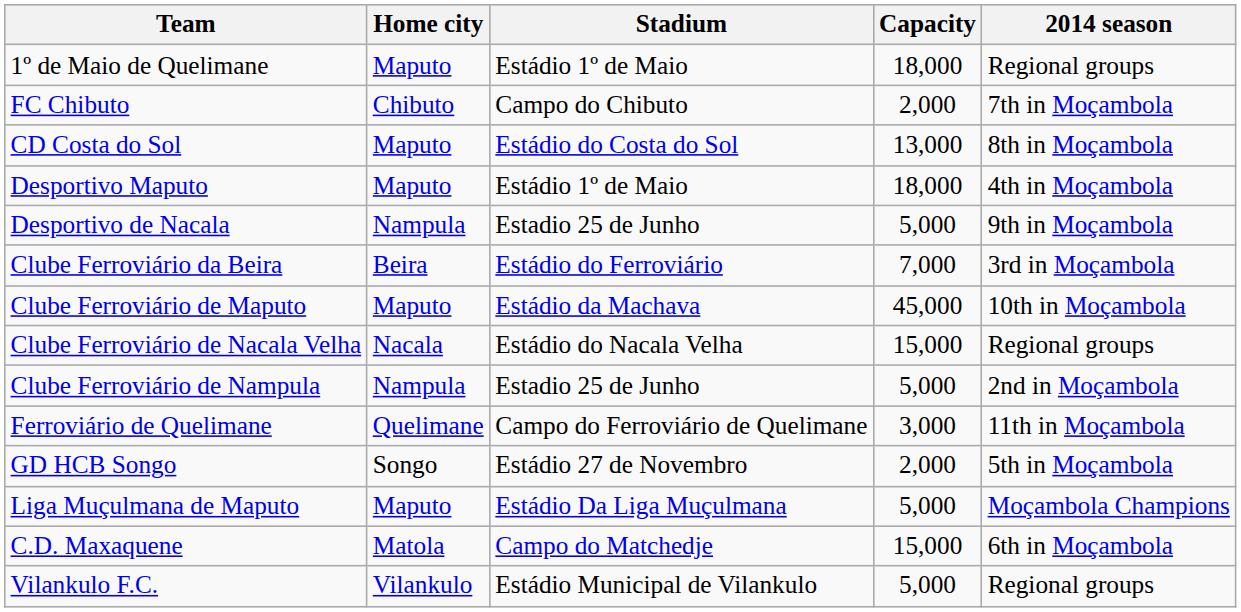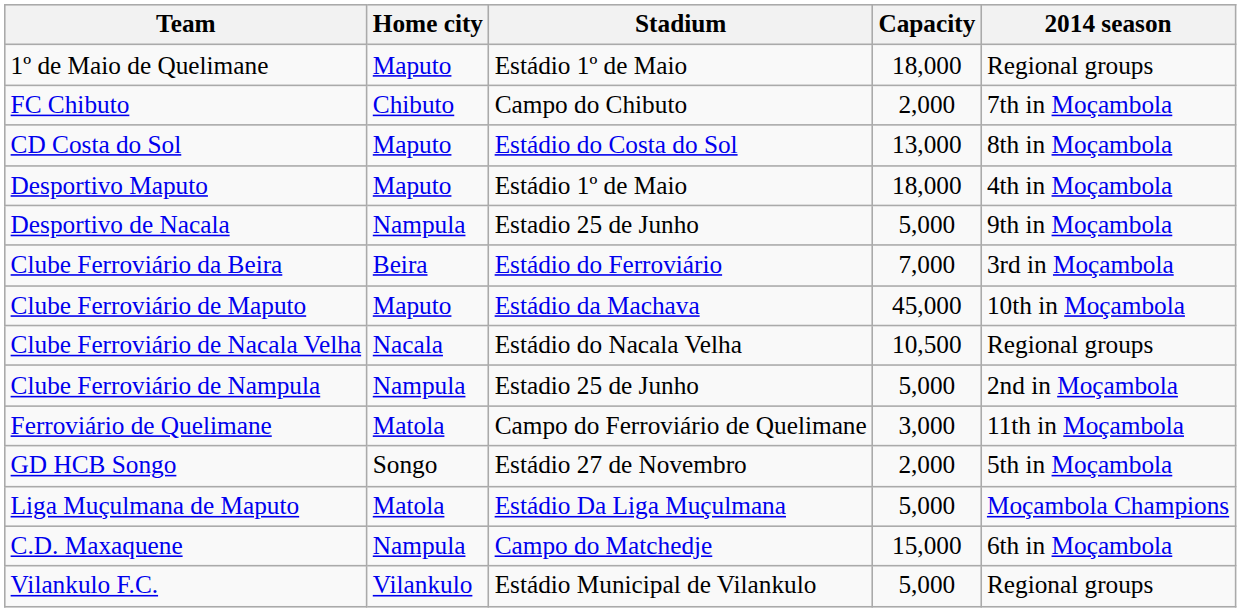 <table class="wikitable sortable">
 <tr>
 <th>Team</th>
 <th>Home city</th>
 <th>Stadium</th>
 <th>Capacity</th>
 <th>2014 season</th>
 </tr>
 <tr>
 <td>1º de Maio de Quelimane</td>
 <td><a href='#'>Maputo</a></td>
 <td>Estádio 1º de Maio</td>
 <td align="center">18,000</td>
 <td>Regional groups</td>
 </tr>
 <tr>
 <td><a href='#'>FC Chibuto</a></td>
 <td><a href='#'>Chibuto</a></td>
 <td>Campo do Chibuto</td>
 <td align="center">2,000</td>
 <td>7th in <a href='#'>Moçambola</a></td>
 </tr>
 <tr>
 <td><a href='#'>CD Costa do Sol</a></td>
 <td><a href='#'>Maputo</a></td>
 <td><a href='#'>Estádio do Costa do Sol</a></td>
 <td align="center">13,000</td>
 <td>8th in <a href='#'>Moçambola</a></td>
 </tr>
 <tr>
 <td><a href='#'>Desportivo Maputo</a></td>
 <td><a href='#'>Maputo</a></td>
 <td>Estádio 1º de Maio</td>
 <td align="center">18,000</td>
 <td>4th in <a href='#'>Moçambola</a></td>
 </tr>
 <tr>
 <td><a href='#'>Desportivo de Nacala</a></td>
 <td><a href='#'>Nampula</a></td>
 <td>Estadio 25 de Junho</td>
 <td align="center">5,000</td>
 <td>9th in <a href='#'>Moçambola</a></td>
 </tr>
 <tr>
 <td><a href='#'>Clube Ferroviário da Beira</a></td>
 <td><a href='#'>Beira</a></td>
 <td><a href='#'>Estádio do Ferroviário</a></td>
 <td align="center">7,000</td>
 <td>3rd in <a href='#'>Moçambola</a></td>
 </tr>
 <tr>
 <td><a href='#'>Clube Ferroviário de Maputo</a></td>
 <td><a href='#'>Maputo</a></td>
 <td><a href='#'>Estádio da Machava</a></td>
 <td align="center">45,000</td>
 <td>10th in <a href='#'>Moçambola</a></td>
 </tr>
 <tr>
 <td><a href='#'>Clube Ferroviário de Nacala Velha</a></td>
 <td><a href='#'>Nacala</a></td>
 <td>Estádio do Nacala Velha</td>
-<td align="center">15,000</td>
+<td align="center">10,500</td>
 <td>Regional groups</td>
 </tr>
 <tr>
 <td><a href='#'>Clube Ferroviário de Nampula</a></td>
 <td><a href='#'>Nampula</a></td>
 <td>Estadio 25 de Junho</td>
 <td align="center">5,000</td>
 <td>2nd in <a href='#'>Moçambola</a></td>
 </tr>
 <tr>
 <td><a href='#'>Ferroviário de Quelimane</a></td>
-<td><a href='#'>Quelimane</a></td>
+<td><a href='#'>Matola</a></td>
 <td>Campo do Ferroviário de Quelimane</td>
 <td align="center">3,000</td>
 <td>11th in <a href='#'>Moçambola</a></td>
 </tr>
 <tr>
 <td><a href='#'>GD HCB Songo</a></td>
 <td>Songo</td>
 <td>Estádio 27 de Novembro</td>
 <td align="center">2,000</td>
 <td>5th in <a href='#'>Moçambola</a></td>
 </tr>
 <tr>
 <td><a href='#'>Liga Muçulmana de Maputo</a></td>
-<td><a href='#'>Maputo</a></td>
+<td><a href='#'>Matola</a></td>
 <td><a href='#'>Estádio Da Liga Muçulmana</a></td>
 <td align="center">5,000</td>
 <td><a href='#'>Moçambola Champions</a></td>
 </tr>
 <tr>
 <td><a href='#'>C.D. Maxaquene</a></td>
-<td><a href='#'>Matola</a></td>
+<td><a href='#'>Nampula</a></td>
 <td><a href='#'>Campo do Matchedje</a></td>
 <td align="center">15,000</td>
 <td>6th in <a href='#'>Moçambola</a></td>
 </tr>
 <tr>
 <td><a href='#'>Vilankulo F.C.</a></td>
 <td><a href='#'>Vilankulo</a></td>
 <td>Estádio Municipal de Vilankulo</td>
 <td align="center">5,000</td>
 <td>Regional groups</td>
 </tr>
 </table>
